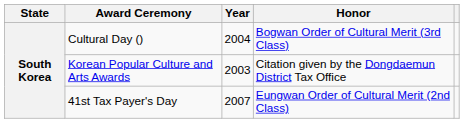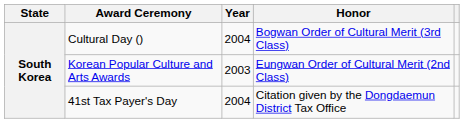 <table class="wikitable plainrowheaders sortable" style="margin-right: 0;">
 <tr>
 <th scope="col">State</th>
 <th scope="col">Award Ceremony</th>
 <th scope="col">Year</th>
 <th scope="col">Honor</th>
 <th class="unsortable" scope="col"></th>
 </tr>
 <tr>
 <th scope="row" rowspan="3">South Korea</th>
 <td>Cultural Day ()</td>
 <td style="text-align:center">2004</td>
 <td><a href='#'>Bogwan Order of Cultural Merit (3rd Class)</a></td>
 <td style="text-align:center"></td>
 </tr>
 <tr>
 <td><a href='#'>Korean Popular Culture and Arts Awards</a></td>
 <td style="text-align:center">2003</td>
-<td>Citation given by the <a href='#'>Dongdaemun District</a> Tax Office</td>
+<td><a href='#'>Eungwan Order of Cultural Merit (2nd Class)</a></td>
 <td style="text-align:center"></td>
 </tr>
 <tr>
 <td>41st Tax Payer's Day</td>
-<td style="text-align:center">2007</td>
-<td><a href='#'>Eungwan Order of Cultural Merit (2nd Class)</a></td>
+<td style="text-align:center">2004</td>
+<td>Citation given by the <a href='#'>Dongdaemun District</a> Tax Office</td>
 <td style="text-align:center"></td>
 </tr>
 </table>
